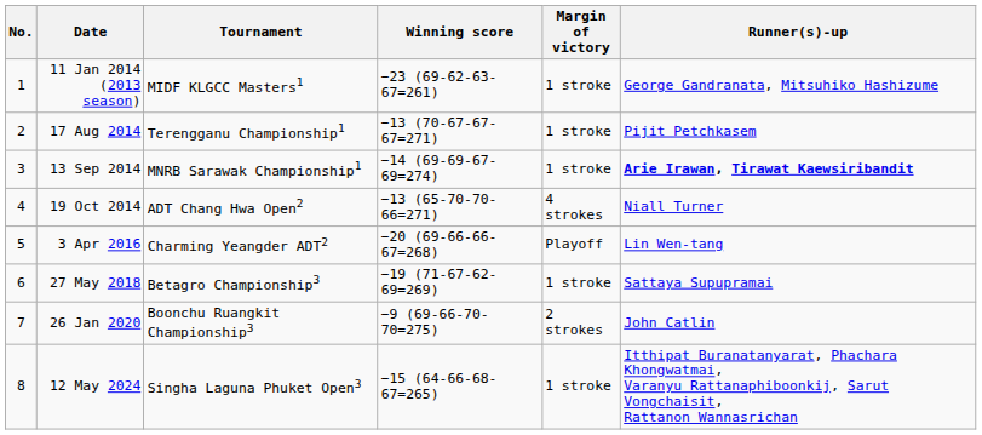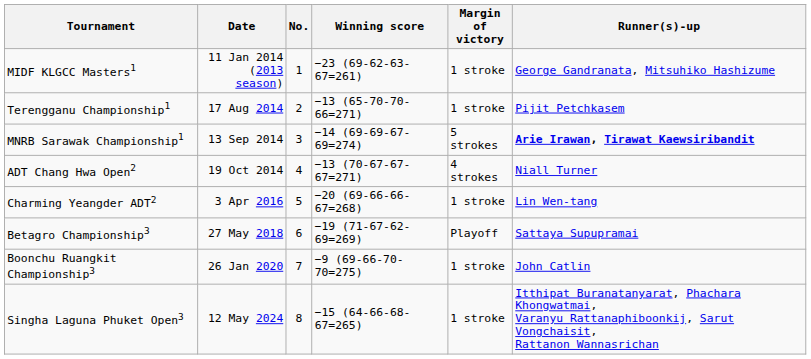 <table class="wikitable" style="font-size:95%;">
 <tr>
+<th>Tournament</th>
+<th>Date</th>
 <th>No.</th>
-<th>Date</th>
-<th>Tournament</th>
 <th>Winning score</th>
 <th>Margin of<br>victory</th>
 <th>Runner(s)-up</th>
 </tr>
 <tr>
+<td>MIDF KLGCC Masters<sup>1</sup></td>
+<td align=right>11 Jan 2014<br>(<a href='#'>2013 season</a>)</td>
 <td align=center>1</td>
-<td align=right>11 Jan 2014<br>(<a href='#'>2013 season</a>)</td>
-<td>MIDF KLGCC Masters<sup>1</sup></td>
 <td>−23 (69-62-63-67=261)</td>
 <td>1 stroke</td>
 <td> <a href='#'>George Gandranata</a>,  <a href='#'>Mitsuhiko Hashizume</a></td>
 </tr>
 <tr>
+<td>Terengganu Championship<sup>1</sup></td>
+<td align=right>17 Aug <a href='#'>2014</a></td>
 <td align=center>2</td>
-<td align=right>17 Aug <a href='#'>2014</a></td>
-<td>Terengganu Championship<sup>1</sup></td>
-<td>−13 (70-67-67-67=271)</td>
+<td>−13 (65-70-70-66=271)</td>
 <td>1 stroke</td>
 <td> <a href='#'>Pijit Petchkasem</a></td>
 </tr>
 <tr>
+<td>MNRB Sarawak Championship<sup>1</sup></td>
+<td align=right>13 Sep 2014</td>
 <td align=center>3</td>
-<td align=right>13 Sep 2014</td>
-<td>MNRB Sarawak Championship<sup>1</sup></td>
 <td>−14 (69-69-67-69=274)</td>
-<td>1 stroke</td>
+<td>5 strokes</td>
 <td><strong> <a href='#'>Arie Irawan</a>,  <a href='#'>Tirawat Kaewsiribandit</a></strong></td>
 </tr>
 <tr>
+<td>ADT Chang Hwa Open<sup>2</sup></td>
+<td align=right>19 Oct 2014</td>
 <td align=center>4</td>
-<td align=right>19 Oct 2014</td>
-<td>ADT Chang Hwa Open<sup>2</sup></td>
-<td>−13 (65-70-70-66=271)</td>
+<td>−13 (70-67-67-67=271)</td>
 <td>4 strokes</td>
 <td> <a href='#'>Niall Turner</a></td>
 </tr>
 <tr>
+<td>Charming Yeangder ADT<sup>2</sup></td>
+<td align=right>3 Apr <a href='#'>2016</a></td>
 <td align=center>5</td>
-<td align=right>3 Apr <a href='#'>2016</a></td>
-<td>Charming Yeangder ADT<sup>2</sup></td>
 <td>−20 (69-66-66-67=268)</td>
-<td>Playoff</td>
+<td>1 stroke</td>
 <td> <a href='#'>Lin Wen-tang</a></td>
 </tr>
 <tr>
+<td>Betagro Championship<sup>3</sup></td>
+<td align=right>27 May <a href='#'>2018</a></td>
 <td align=center>6</td>
-<td align=right>27 May <a href='#'>2018</a></td>
-<td>Betagro Championship<sup>3</sup></td>
 <td>−19 (71-67-62-69=269)</td>
-<td>1 stroke</td>
+<td>Playoff</td>
 <td> <a href='#'>Sattaya Supupramai</a></td>
 </tr>
 <tr>
+<td>Boonchu Ruangkit Championship<sup>3</sup></td>
+<td align=right>26 Jan <a href='#'>2020</a></td>
 <td align=center>7</td>
-<td align=right>26 Jan <a href='#'>2020</a></td>
-<td>Boonchu Ruangkit Championship<sup>3</sup></td>
 <td>−9 (69-66-70-70=275)</td>
-<td>2 strokes</td>
+<td>1 stroke</td>
 <td> <a href='#'>John Catlin</a></td>
 </tr>
 <tr>
+<td>Singha Laguna Phuket Open<sup>3</sup></td>
+<td align=right>12 May <a href='#'>2024</a></td>
 <td align=center>8</td>
-<td align=right>12 May <a href='#'>2024</a></td>
-<td>Singha Laguna Phuket Open<sup>3</sup></td>
 <td>−15 (64-66-68-67=265)</td>
 <td>1 stroke</td>
 <td> <a href='#'>Itthipat Buranatanyarat</a>,  <a href='#'>Phachara Khongwatmai</a>,<br> <a href='#'>Varanyu Rattanaphiboonkij</a>,  <a href='#'>Sarut Vongchaisit</a>,<br> <a href='#'>Rattanon Wannasrichan</a></td>
 </tr>
 </table>
